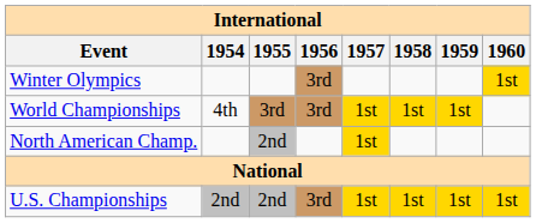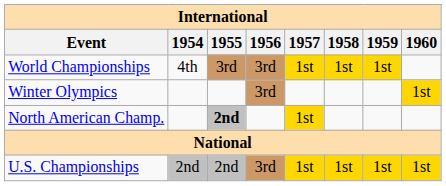 <table class="wikitable" style="text-align:center">
 <tr>
 <th style="background-color: #ffdead; " colspan=8 align=center>International</th>
 </tr>
 <tr>
 <th>Event</th>
 <th>1954</th>
 <th>1955</th>
 <th>1956</th>
 <th>1957</th>
 <th>1958</th>
 <th>1959</th>
 <th>1960</th>
 </tr>
 <tr>
+<td align=left><a href='#'>World Championships</a></td>
+<td>4th</td>
+<td bgcolor=CC9966>3rd</td>
+<td bgcolor=CC9966>3rd</td>
+<td bgcolor=gold>1st</td>
+<td bgcolor=gold>1st</td>
+<td bgcolor=gold>1st</td>
+<td></td>
+</tr>
+<tr>
 <td align=left><a href='#'>Winter Olympics</a></td>
 <td></td>
 <td></td>
 <td bgcolor=CC9966>3rd</td>
 <td></td>
 <td></td>
 <td></td>
 <td bgcolor=gold>1st</td>
 </tr>
 <tr>
-<td align=left><a href='#'>World Championships</a></td>
-<td>4th</td>
-<td bgcolor=CC9966>3rd</td>
-<td bgcolor=CC9966>3rd</td>
-<td bgcolor=gold>1st</td>
-<td bgcolor=gold>1st</td>
-<td bgcolor=gold>1st</td>
-<td></td>
-</tr>
-<tr>
 <td align=left><a href='#'>North American Champ.</a></td>
 <td></td>
-<td bgcolor=silver>2nd</td>
+<td bgcolor=silver><strong>2nd</strong></td>
 <td></td>
 <td bgcolor=gold>1st</td>
 <td></td>
 <td></td>
 <td></td>
 </tr>
 <tr>
 <th style="background-color: #ffdead; " colspan=8 align=center>National</th>
 </tr>
 <tr>
 <td align=left><a href='#'>U.S. Championships</a></td>
 <td bgcolor=silver>2nd</td>
 <td bgcolor=silver>2nd</td>
 <td bgcolor=CC9966>3rd</td>
 <td bgcolor=gold>1st</td>
 <td bgcolor=gold>1st</td>
 <td bgcolor=gold>1st</td>
 <td bgcolor=gold>1st</td>
 </tr>
 </table>
